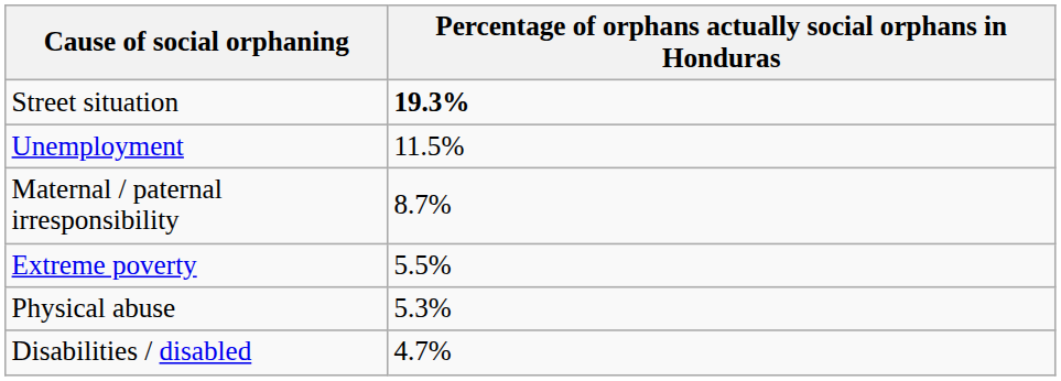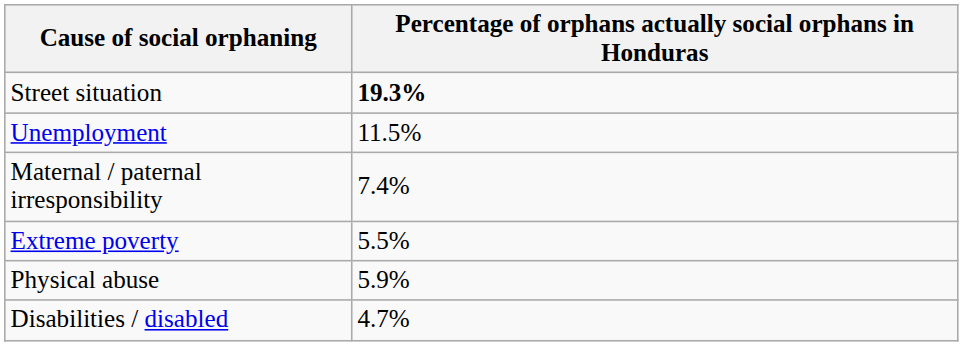 <table class="wikitable">
 <tr>
 <th>Cause of social orphaning</th>
 <th>Percentage of orphans actually social orphans in Honduras</th>
 </tr>
 <tr>
 <td>Street situation</td>
 <td><strong>19.3%</strong></td>
 </tr>
 <tr>
 <td><a href='#'>Unemployment</a></td>
 <td>11.5%</td>
 </tr>
 <tr>
 <td>Maternal / paternal irresponsibility</td>
-<td>8.7%</td>
+<td>7.4%</td>
 </tr>
 <tr>
 <td><a href='#'>Extreme poverty</a></td>
 <td>5.5%</td>
 </tr>
 <tr>
 <td>Physical abuse</td>
-<td>5.3%</td>
+<td>5.9%</td>
 </tr>
 <tr>
 <td>Disabilities / <a href='#'>disabled</a></td>
 <td>4.7%</td>
 </tr>
 </table>
